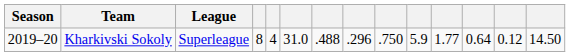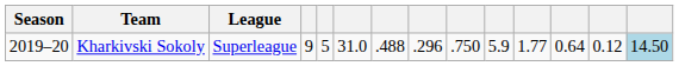 <table class="wikitable sortable" style="font-size:95%; text-align:center;">
 <tr>
 <th>Season</th>
 <th>Team</th>
 <th>League</th>
 <th></th>
 <th></th>
 <th></th>
 <th></th>
 <th></th>
 <th></th>
 <th></th>
 <th></th>
 <th></th>
 <th></th>
 <th></th>
 </tr>
 <tr>
 <td>2019–20</td>
 <td><a href='#'>Kharkivski Sokoly</a></td>
 <td><a href='#'>Superleague</a></td>
-<td>8</td>
-<td>4</td>
+<td>9</td>
+<td>5</td>
 <td>31.0</td>
 <td>.488</td>
 <td>.296</td>
 <td>.750</td>
 <td>5.9</td>
 <td>1.77</td>
 <td>0.64</td>
 <td>0.12</td>
-<td>14.50</td>
+<td style="background: lightblue;">14.50</td>
 </tr>
 </table>
